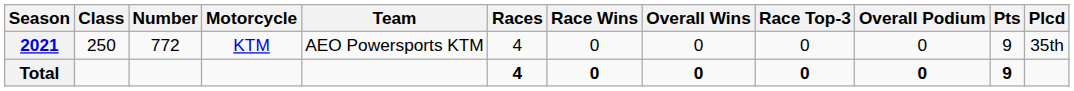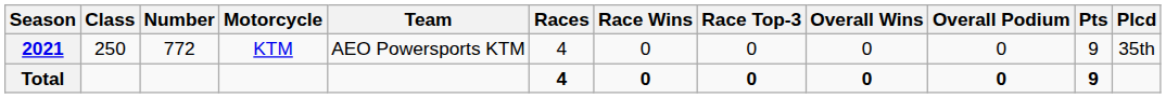 <table class="wikitable" style="font-size: 85%; text-align:center">
 <tr>
 <th>Season</th>
 <th>Class</th>
 <th>Number</th>
 <th>Motorcycle</th>
 <th>Team</th>
 <th>Races</th>
 <th>Race Wins</th>
+<th>Race Top-3</th>
 <th>Overall Wins</th>
-<th>Race Top-3</th>
 <th>Overall Podium</th>
 <th>Pts</th>
 <th>Plcd</th>
 </tr>
 <tr>
 <th><a href='#'>2021</a></th>
 <td>250</td>
 <td>772</td>
 <td><a href='#'>KTM</a></td>
 <td>AEO Powersports KTM</td>
 <td>4</td>
 <td>0</td>
 <td>0</td>
 <td>0</td>
 <td>0</td>
 <td>9</td>
 <td>35th</td>
 </tr>
 <tr>
 <th>Total</th>
 <td></td>
 <td></td>
 <td></td>
 <td></td>
 <td><strong>4</strong></td>
 <td><strong>0</strong></td>
 <td><strong>0</strong></td>
 <td><strong>0</strong></td>
 <td><strong>0</strong></td>
 <td><strong>9</strong></td>
 <td></td>
 </tr>
 </table>
